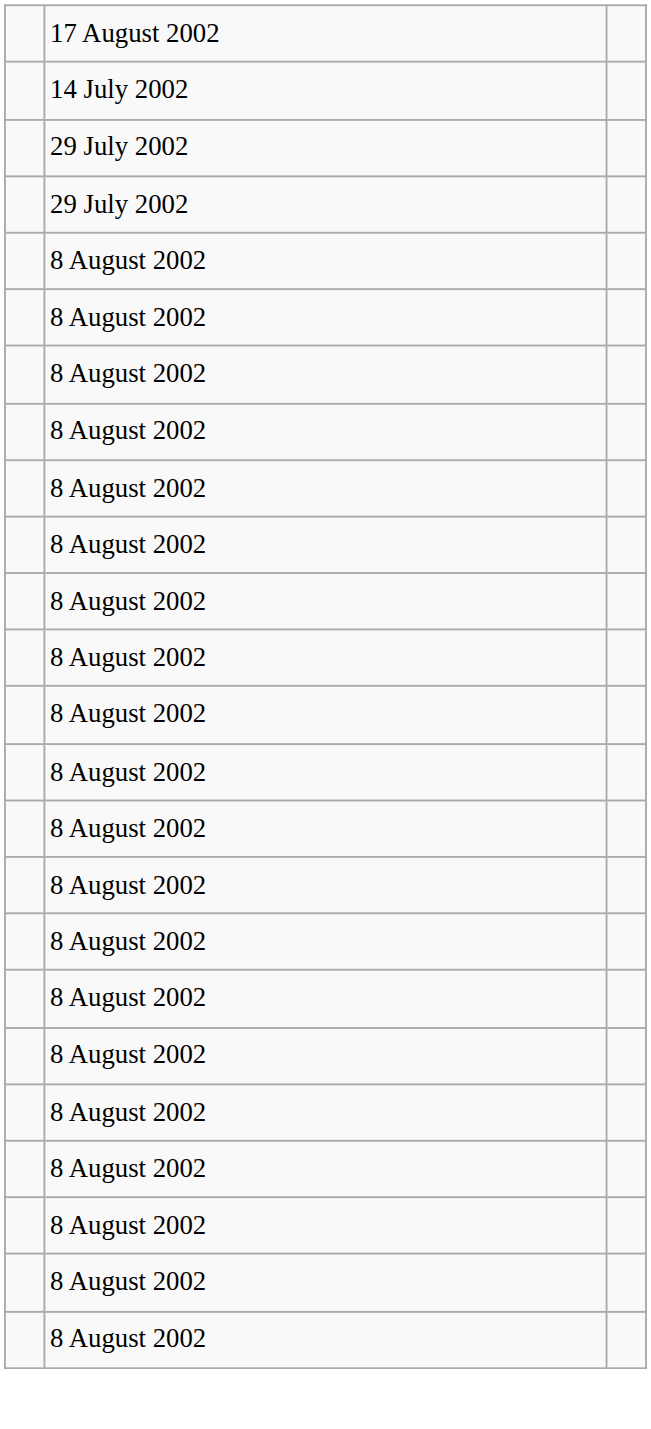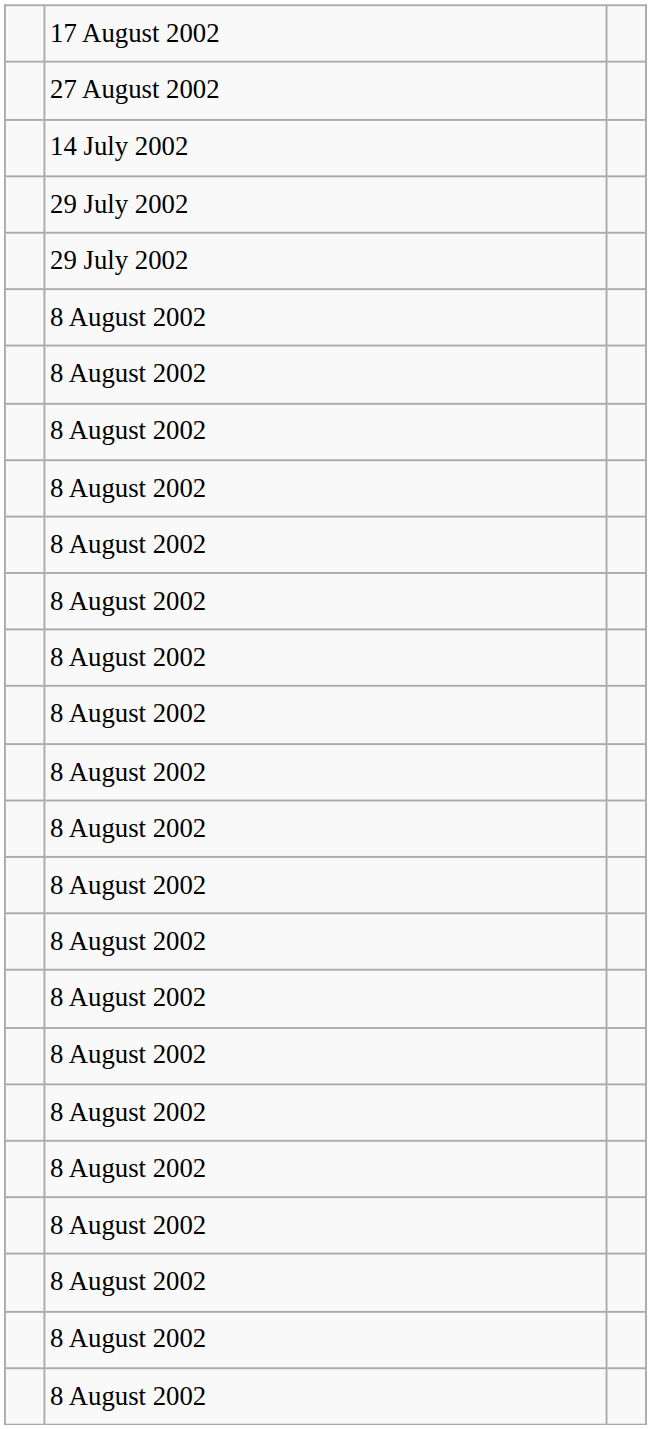 <table class="wikitable" style="font-size: 89%; float: left; width: 24em; margin-right: 1em; line-height: 1.65em">
 <tr>
 <td></td>
 <td>17 August 2002</td>
+<td><small></small></td>
+</tr>
+<tr>
+<td></td>
+<td>27 August 2002</td>
 <td><small></small></td>
 </tr>
 <tr>
 <td></td>
 <td>14 July 2002</td>
 <td><small></small></td>
 </tr>
 <tr>
 <td></td>
 <td>29 July 2002</td>
 <td><small></small></td>
 </tr>
 <tr>
 <td></td>
 <td>29 July 2002</td>
 <td><small></small></td>
 </tr>
 <tr>
 <td></td>
 <td>8 August 2002</td>
 <td><small></small></td>
 </tr>
 <tr>
 <td></td>
 <td>8 August 2002</td>
 <td><small></small></td>
 </tr>
 <tr>
 <td></td>
 <td>8 August 2002</td>
 <td><small></small></td>
 </tr>
 <tr>
 <td></td>
 <td>8 August 2002</td>
 <td><small></small></td>
 </tr>
 <tr>
 <td></td>
 <td>8 August 2002</td>
 <td><small></small></td>
 </tr>
 <tr>
 <td></td>
 <td>8 August 2002</td>
 <td><small></small></td>
 </tr>
 <tr>
 <td></td>
 <td>8 August 2002</td>
 <td><small></small></td>
 </tr>
 <tr>
 <td></td>
 <td>8 August 2002</td>
 <td><small></small></td>
 </tr>
 <tr>
 <td></td>
 <td>8 August 2002</td>
 <td><small></small></td>
 </tr>
 <tr>
 <td></td>
 <td>8 August 2002</td>
 <td><small></small></td>
 </tr>
 <tr>
 <td></td>
 <td>8 August 2002</td>
 <td><small></small></td>
 </tr>
 <tr>
 <td></td>
 <td>8 August 2002</td>
 <td><small></small></td>
 </tr>
 <tr>
 <td></td>
 <td>8 August 2002</td>
 <td><small></small></td>
 </tr>
 <tr>
 <td></td>
 <td>8 August 2002</td>
 <td><small></small></td>
 </tr>
 <tr>
 <td></td>
 <td>8 August 2002</td>
 <td><small></small></td>
 </tr>
 <tr>
 <td></td>
 <td>8 August 2002</td>
 <td><small></small></td>
 </tr>
 <tr>
 <td></td>
 <td>8 August 2002</td>
 <td><small></small></td>
 </tr>
 <tr>
 <td></td>
 <td>8 August 2002</td>
 <td><small></small></td>
 </tr>
 <tr>
 <td></td>
 <td>8 August 2002</td>
 <td><small></small></td>
 </tr>
 <tr>
 <td></td>
 <td>8 August 2002</td>
 <td><small></small></td>
 </tr>
 </table>
